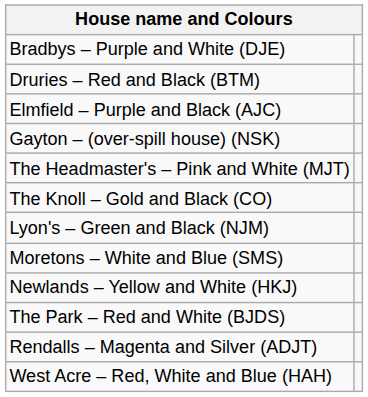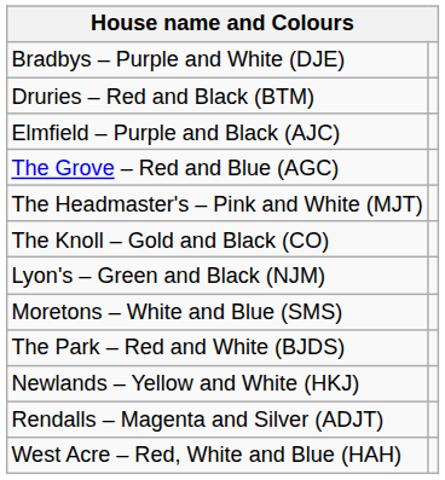 <table class="wikitable"  style="float:right; margin-left:1em; font-size:80%;">
 <tr>
 <th colspan="2">House name and Colours</th>
 </tr>
 <tr>
 <td>Bradbys – Purple and White (DJE)</td>
 <td></td>
 </tr>
 <tr>
 <td>Druries – Red and Black (BTM)</td>
 <td></td>
 </tr>
 <tr>
 <td>Elmfield – Purple and Black (AJC)</td>
 <td></td>
 </tr>
 <tr>
-<td>Gayton – (over-spill house) (NSK)</td>
+<td><a href='#'>The Grove</a> – Red and Blue (AGC)</td>
 <td></td>
 </tr>
 <tr>
 <td>The Headmaster's – Pink and White (MJT)</td>
 <td></td>
 </tr>
 <tr>
 <td>The Knoll – Gold and Black (CO)</td>
 <td></td>
 </tr>
 <tr>
 <td>Lyon's – Green and Black (NJM)</td>
 <td></td>
 </tr>
 <tr>
 <td>Moretons – White and Blue (SMS) </td>
 <td></td>
 </tr>
 <tr>
-<td>Newlands – Yellow and White (HKJ)</td>
+<td>The Park – Red and White (BJDS)</td>
 <td></td>
 </tr>
 <tr>
-<td>The Park – Red and White (BJDS)</td>
+<td>Newlands – Yellow and White (HKJ)</td>
 <td></td>
 </tr>
 <tr>
 <td>Rendalls – Magenta and Silver (ADJT)</td>
 <td></td>
 </tr>
 <tr>
 <td>West Acre – Red, White and Blue (HAH)</td>
 <td></td>
 </tr>
 </table>
